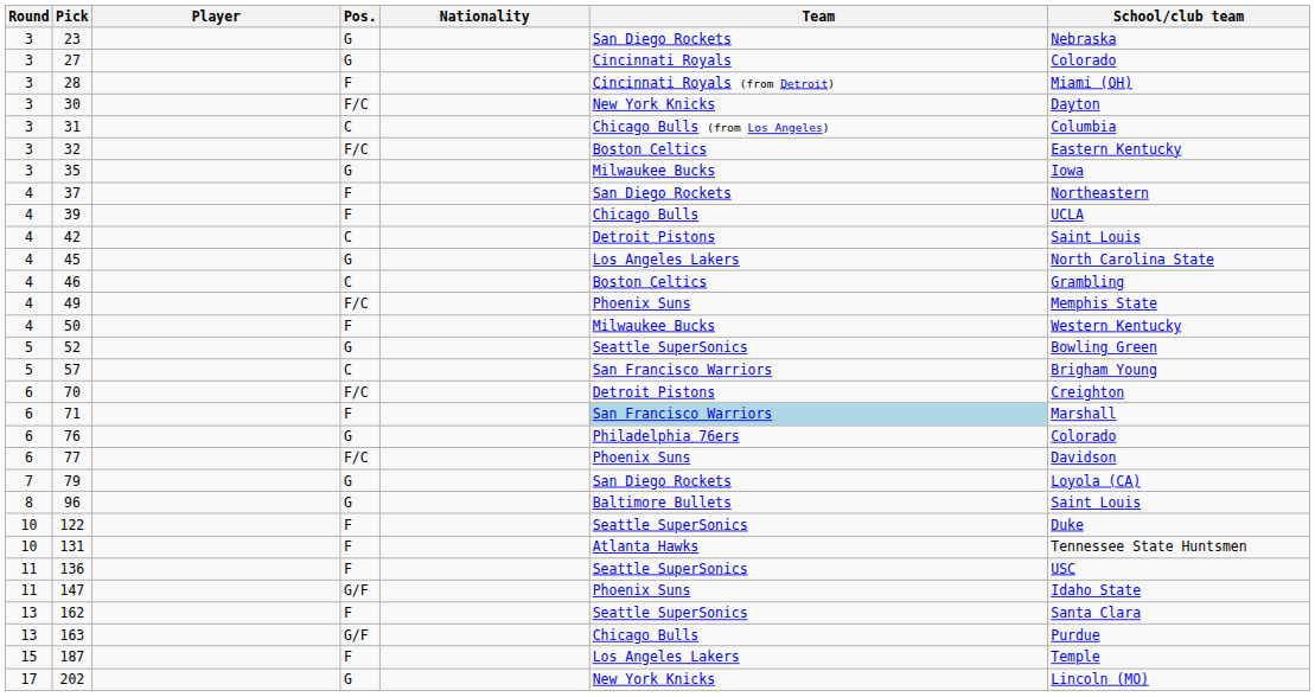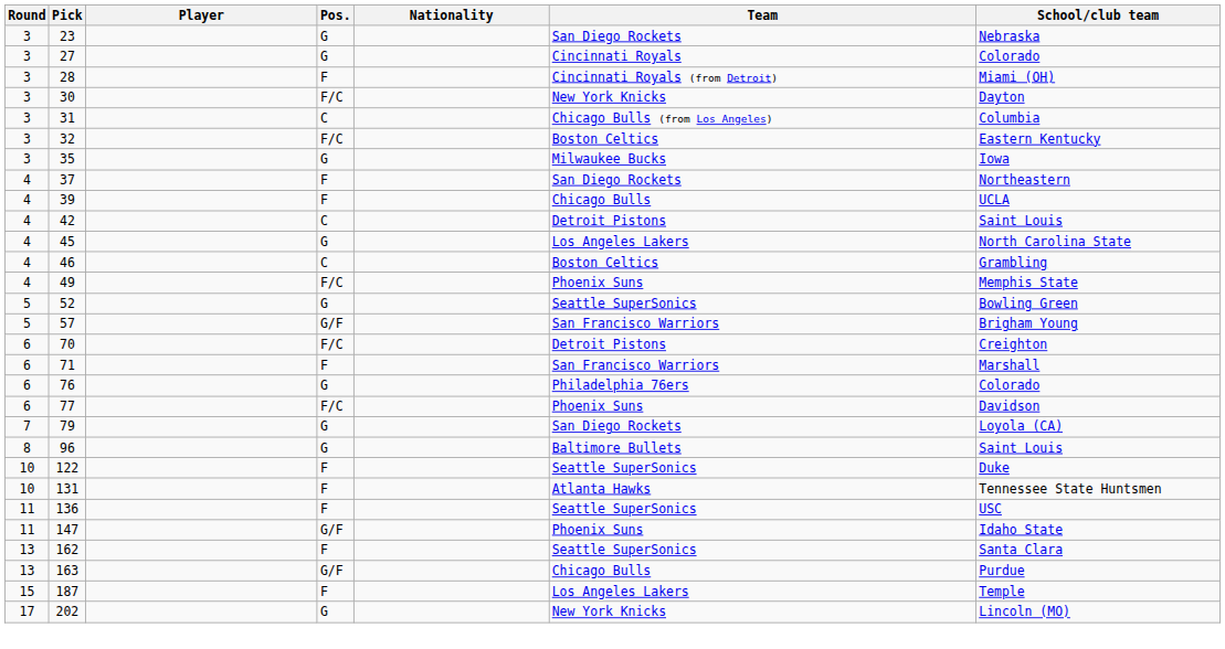 <table class="wikitable sortable">
 <tr>
 <th width="1%">Round</th>
 <th width="1%">Pick</th>
 <th width="19%">Player</th>
 <th width="1%">Pos.</th>
 <th width="16%">Nationality</th>
 <th width="35%">Team</th>
 <th width="20%">School/club team</th>
 </tr>
 <tr>
 <td align=center>3</td>
 <td align=center>23</td>
 <td></td>
 <td>G</td>
 <td></td>
 <td><a href='#'>San Diego Rockets</a></td>
 <td><a href='#'>Nebraska</a></td>
 </tr>
 <tr>
 <td align=center>3</td>
 <td align=center>27</td>
 <td></td>
 <td>G</td>
 <td></td>
 <td><a href='#'>Cincinnati Royals</a></td>
 <td><a href='#'>Colorado</a></td>
 </tr>
 <tr>
 <td align=center>3</td>
 <td align=center>28</td>
 <td></td>
 <td>F</td>
 <td></td>
 <td><a href='#'>Cincinnati Royals</a> <small>(from <a href='#'>Detroit</a>)</small></td>
 <td><a href='#'>Miami (OH)</a></td>
 </tr>
 <tr>
 <td align=center>3</td>
 <td align=center>30</td>
 <td></td>
 <td>F/C</td>
 <td></td>
 <td><a href='#'>New York Knicks</a></td>
 <td><a href='#'>Dayton</a></td>
 </tr>
 <tr>
 <td align=center>3</td>
 <td align=center>31</td>
 <td></td>
 <td>C</td>
 <td></td>
 <td><a href='#'>Chicago Bulls</a> <small>(from <a href='#'>Los Angeles</a>)</small></td>
 <td><a href='#'>Columbia</a></td>
 </tr>
 <tr>
 <td align=center>3</td>
 <td align=center>32</td>
 <td></td>
 <td>F/C</td>
 <td></td>
 <td><a href='#'>Boston Celtics</a></td>
 <td><a href='#'>Eastern Kentucky</a></td>
 </tr>
 <tr>
 <td align=center>3</td>
 <td align=center>35</td>
 <td></td>
 <td>G</td>
 <td></td>
 <td><a href='#'>Milwaukee Bucks</a></td>
 <td><a href='#'>Iowa</a></td>
 </tr>
 <tr>
 <td align=center>4</td>
 <td align=center>37</td>
 <td></td>
 <td>F</td>
 <td></td>
 <td><a href='#'>San Diego Rockets</a></td>
 <td><a href='#'>Northeastern</a></td>
 </tr>
 <tr>
 <td align=center>4</td>
 <td align=center>39</td>
 <td></td>
 <td>F</td>
 <td></td>
 <td><a href='#'>Chicago Bulls</a></td>
 <td><a href='#'>UCLA</a></td>
 </tr>
 <tr>
 <td align=center>4</td>
 <td align=center>42</td>
 <td></td>
 <td>C</td>
 <td></td>
 <td><a href='#'>Detroit Pistons</a></td>
 <td><a href='#'>Saint Louis</a></td>
 </tr>
 <tr>
 <td align=center>4</td>
 <td align=center>45</td>
 <td></td>
 <td>G</td>
 <td></td>
 <td><a href='#'>Los Angeles Lakers</a></td>
 <td><a href='#'>North Carolina State</a></td>
 </tr>
 <tr>
 <td align=center>4</td>
 <td align=center>46</td>
 <td></td>
 <td>C</td>
 <td></td>
 <td><a href='#'>Boston Celtics</a></td>
 <td><a href='#'>Grambling</a></td>
 </tr>
 <tr>
 <td align=center>4</td>
 <td align=center>49</td>
 <td></td>
 <td>F/C</td>
 <td></td>
 <td><a href='#'>Phoenix Suns</a></td>
 <td><a href='#'>Memphis State</a></td>
 </tr>
 <tr>
-<td align=center>4</td>
-<td align=center>50</td>
-<td></td>
-<td>F</td>
-<td></td>
-<td><a href='#'>Milwaukee Bucks</a></td>
-<td><a href='#'>Western Kentucky</a></td>
-</tr>
-<tr>
 <td align=center>5</td>
 <td align=center>52</td>
 <td></td>
 <td>G</td>
 <td></td>
 <td><a href='#'>Seattle SuperSonics</a></td>
 <td><a href='#'>Bowling Green</a></td>
 </tr>
 <tr>
 <td align=center>5</td>
 <td align=center>57</td>
 <td></td>
-<td>C</td>
+<td>G/F</td>
 <td></td>
 <td><a href='#'>San Francisco Warriors</a></td>
 <td><a href='#'>Brigham Young</a></td>
 </tr>
 <tr>
 <td align=center>6</td>
 <td align=center>70</td>
 <td></td>
 <td>F/C</td>
 <td></td>
 <td><a href='#'>Detroit Pistons</a></td>
 <td><a href='#'>Creighton</a></td>
 </tr>
 <tr>
 <td align=center>6</td>
 <td align=center>71</td>
 <td></td>
 <td>F</td>
 <td></td>
-<td style="background: lightblue;"><a href='#'>San Francisco Warriors</a></td>
+<td><a href='#'>San Francisco Warriors</a></td>
 <td><a href='#'>Marshall</a></td>
 </tr>
 <tr>
 <td align=center>6</td>
 <td align=center>76</td>
 <td></td>
 <td>G</td>
 <td></td>
 <td><a href='#'>Philadelphia 76ers</a></td>
 <td><a href='#'>Colorado</a></td>
 </tr>
 <tr>
 <td align=center>6</td>
 <td align=center>77</td>
 <td></td>
 <td>F/C</td>
 <td></td>
 <td><a href='#'>Phoenix Suns</a></td>
 <td><a href='#'>Davidson</a></td>
 </tr>
 <tr>
 <td align=center>7</td>
 <td align=center>79</td>
 <td></td>
 <td>G</td>
 <td></td>
 <td><a href='#'>San Diego Rockets</a></td>
 <td><a href='#'>Loyola (CA)</a></td>
 </tr>
 <tr>
 <td align=center>8</td>
 <td align=center>96</td>
 <td></td>
 <td>G</td>
 <td></td>
 <td><a href='#'>Baltimore Bullets</a></td>
 <td><a href='#'>Saint Louis</a></td>
 </tr>
 <tr>
 <td align=center>10</td>
 <td align=center>122</td>
 <td></td>
 <td>F</td>
 <td></td>
 <td><a href='#'>Seattle SuperSonics</a></td>
 <td><a href='#'>Duke</a></td>
 </tr>
 <tr>
 <td align=center>10</td>
 <td align=center>131</td>
 <td></td>
 <td>F</td>
 <td></td>
 <td><a href='#'>Atlanta Hawks</a></td>
 <td>Tennessee State Huntsmen </td>
 </tr>
 <tr>
 <td align=center>11</td>
 <td align=center>136</td>
 <td></td>
 <td>F</td>
 <td></td>
 <td><a href='#'>Seattle SuperSonics</a></td>
 <td><a href='#'>USC</a></td>
 </tr>
 <tr>
 <td align=center>11</td>
 <td align=center>147</td>
 <td></td>
 <td>G/F</td>
 <td></td>
 <td><a href='#'>Phoenix Suns</a></td>
 <td><a href='#'>Idaho State</a></td>
 </tr>
 <tr>
 <td align=center>13</td>
 <td align=center>162</td>
 <td></td>
 <td>F</td>
 <td></td>
 <td><a href='#'>Seattle SuperSonics</a></td>
 <td><a href='#'>Santa Clara</a></td>
 </tr>
 <tr>
 <td align=center>13</td>
 <td align=center>163</td>
 <td></td>
 <td>G/F</td>
 <td></td>
 <td><a href='#'>Chicago Bulls</a></td>
 <td><a href='#'>Purdue</a></td>
 </tr>
 <tr>
 <td align=center>15</td>
 <td align=center>187</td>
 <td></td>
 <td>F</td>
 <td></td>
 <td><a href='#'>Los Angeles Lakers</a></td>
 <td><a href='#'>Temple</a></td>
 </tr>
 <tr>
 <td align=center>17</td>
 <td align=center>202</td>
 <td></td>
 <td>G</td>
 <td></td>
 <td><a href='#'>New York Knicks</a></td>
 <td><a href='#'>Lincoln (MO)</a></td>
 </tr>
 </table>
